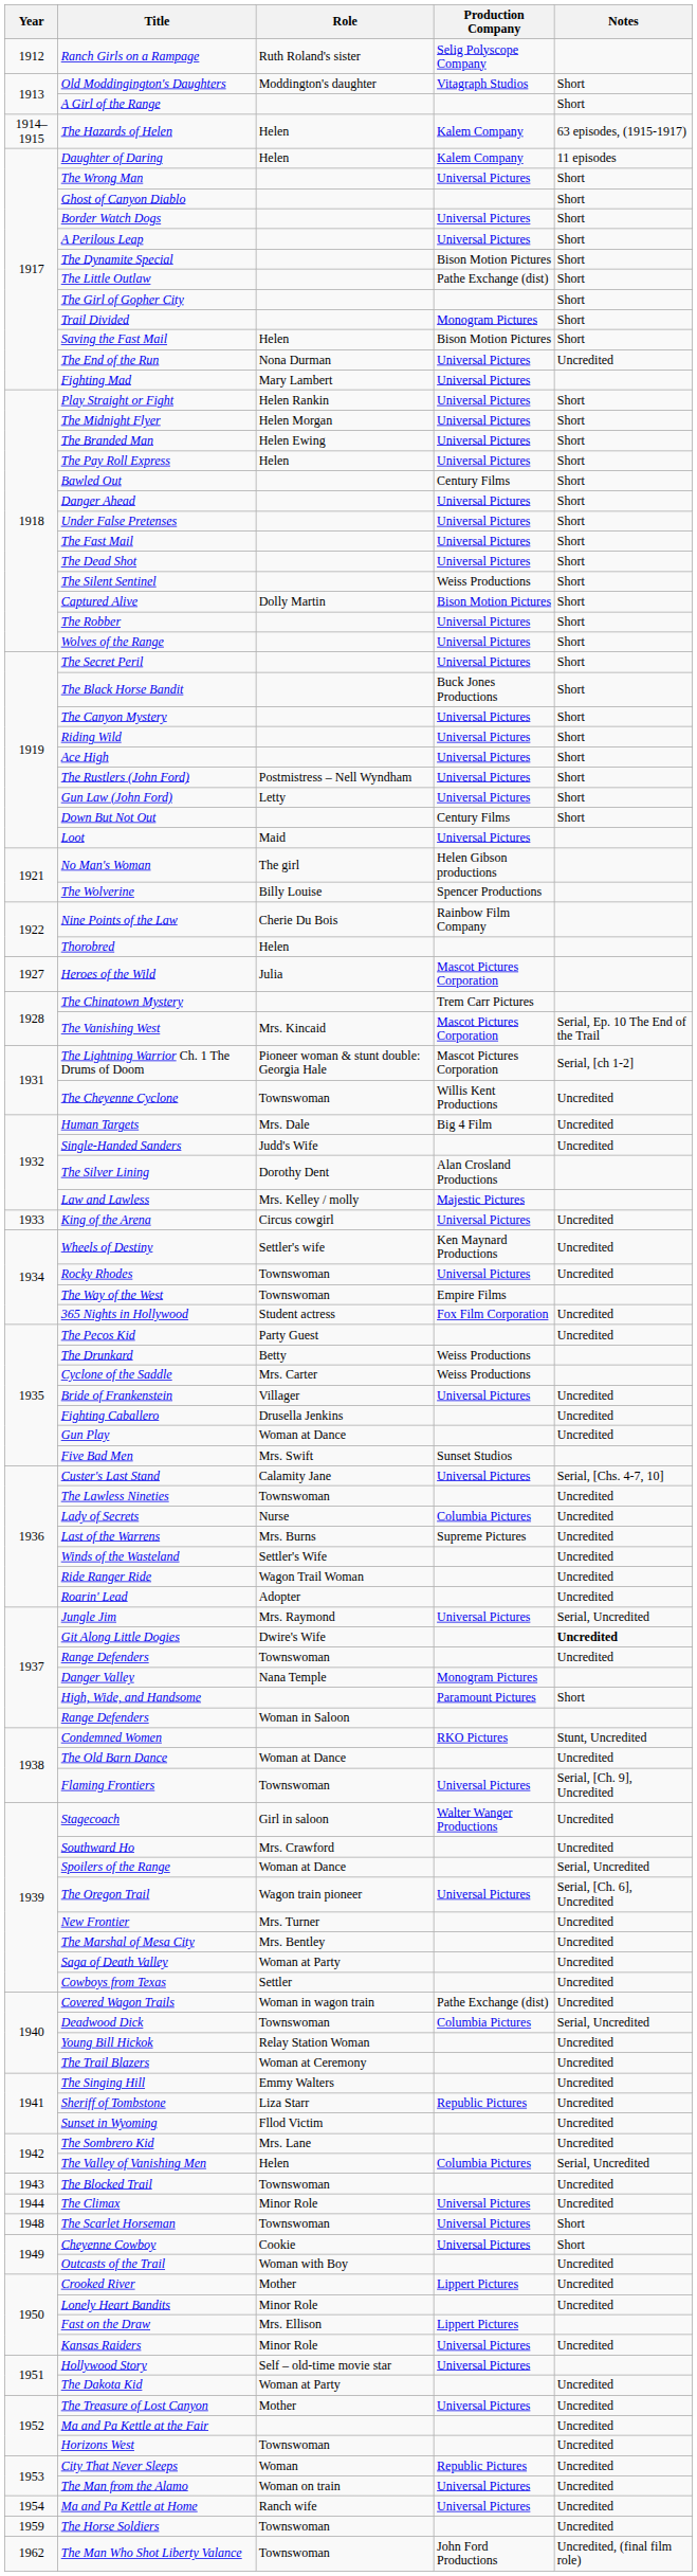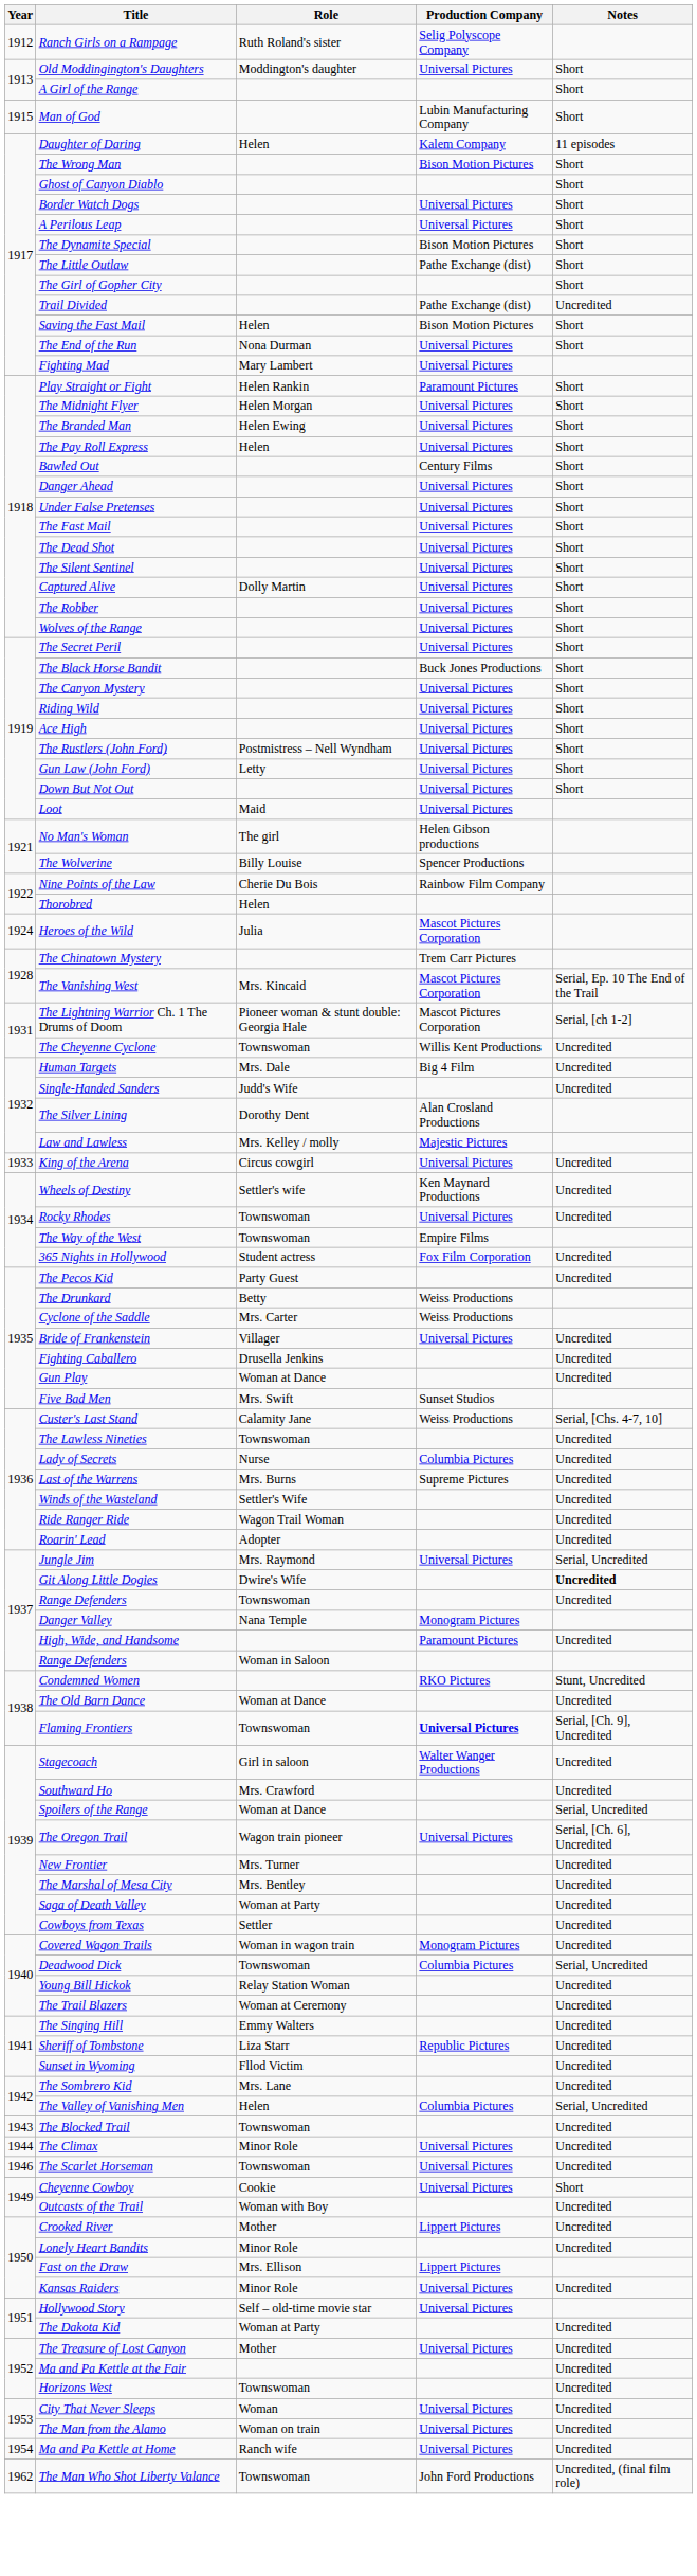 <table class="wikitable">
 <tr>
 <th>Year</th>
 <th>Title</th>
 <th>Role</th>
 <th>Production Company</th>
 <th>Notes</th>
 </tr>
 <tr>
 <td style="text-align:center;">1912</td>
 <td><em><a href='#'>Ranch Girls on a Rampage</a></em></td>
 <td>Ruth Roland's sister</td>
 <td><a href='#'>Selig Polyscope Company</a></td>
 <td></td>
 </tr>
 <tr>
 <td style="text-align:center;" rowspan="2">1913</td>
 <td><em><a href='#'>Old Moddingington's Daughters</a></em></td>
 <td>Moddington's daughter</td>
-<td><a href='#'>Vitagraph Studios</a></td>
+<td><a href='#'>Universal Pictures</a></td>
 <td>Short</td>
 </tr>
 <tr>
 <td><em><a href='#'>A Girl of the Range</a></em></td>
 <td></td>
 <td></td>
 <td>Short</td>
 </tr>
 <tr>
-<td style="text-align:center;">1914–1915</td>
-<td><em><a href='#'>The Hazards of Helen</a></em></td>
-<td>Helen</td>
-<td><a href='#'>Kalem Company</a></td>
-<td>63 episodes, (1915-1917)</td>
+<td style="text-align:center;">1915</td>
+<td><em><a href='#'>Man of God</a></em></td>
+<td></td>
+<td>Lubin Manufacturing Company</td>
+<td>Short</td>
 </tr>
 <tr>
 <td style="text-align:center;" rowspan="12">1917</td>
 <td><em><a href='#'>Daughter of Daring</a></em></td>
 <td>Helen</td>
 <td><a href='#'>Kalem Company</a></td>
 <td>11 episodes</td>
 </tr>
 <tr>
 <td><em><a href='#'>The Wrong Man</a></em></td>
 <td></td>
-<td><a href='#'>Universal Pictures</a></td>
+<td><a href='#'>Bison Motion Pictures</a></td>
 <td>Short</td>
 </tr>
 <tr>
 <td><em><a href='#'>Ghost of Canyon Diablo</a></em></td>
 <td></td>
 <td></td>
 <td>Short</td>
 </tr>
 <tr>
 <td><em><a href='#'>Border Watch Dogs</a></em></td>
 <td></td>
 <td><a href='#'>Universal Pictures</a></td>
 <td>Short</td>
 </tr>
 <tr>
 <td><em><a href='#'>A Perilous Leap</a></em></td>
 <td></td>
 <td><a href='#'>Universal Pictures</a></td>
 <td>Short</td>
 </tr>
 <tr>
 <td><em><a href='#'>The Dynamite Special</a></em></td>
 <td></td>
 <td>Bison Motion Pictures</td>
 <td>Short</td>
 </tr>
 <tr>
 <td><em><a href='#'>The Little Outlaw</a></em></td>
 <td></td>
 <td>Pathe Exchange (dist)</td>
 <td>Short</td>
 </tr>
 <tr>
 <td><em><a href='#'>The Girl of Gopher City</a></em></td>
 <td></td>
 <td></td>
 <td>Short</td>
 </tr>
 <tr>
 <td><em><a href='#'>Trail Divided</a></em></td>
 <td></td>
-<td><a href='#'>Monogram Pictures</a></td>
-<td>Short</td>
+<td>Pathe Exchange (dist)</td>
+<td>Uncredited</td>
 </tr>
 <tr>
 <td><em><a href='#'>Saving the Fast Mail</a></em></td>
 <td>Helen</td>
 <td>Bison Motion Pictures</td>
 <td>Short</td>
 </tr>
 <tr>
 <td><em><a href='#'>The End of the Run</a></em></td>
 <td>Nona Durman</td>
 <td><a href='#'>Universal Pictures</a></td>
-<td>Uncredited</td>
+<td>Short</td>
 </tr>
 <tr>
 <td><em><a href='#'>Fighting Mad</a></em></td>
 <td>Mary Lambert</td>
 <td><a href='#'>Universal Pictures</a></td>
 <td></td>
 </tr>
 <tr>
 <td style="text-align:center;" rowspan="13">1918</td>
 <td><em><a href='#'>Play Straight or Fight</a></em></td>
 <td>Helen Rankin</td>
-<td><a href='#'>Universal Pictures</a></td>
+<td><a href='#'>Paramount Pictures</a></td>
 <td>Short</td>
 </tr>
 <tr>
 <td><em><a href='#'>The Midnight Flyer</a></em></td>
 <td>Helen Morgan</td>
 <td><a href='#'>Universal Pictures</a></td>
 <td>Short</td>
 </tr>
 <tr>
 <td><em><a href='#'>The Branded Man</a></em></td>
 <td>Helen Ewing</td>
 <td><a href='#'>Universal Pictures</a></td>
 <td>Short</td>
 </tr>
 <tr>
 <td><em><a href='#'>The Pay Roll Express</a></em></td>
 <td>Helen</td>
 <td><a href='#'>Universal Pictures</a></td>
 <td>Short</td>
 </tr>
 <tr>
 <td><em><a href='#'>Bawled Out</a></em></td>
 <td></td>
 <td>Century Films</td>
 <td>Short</td>
 </tr>
 <tr>
 <td><em><a href='#'>Danger Ahead</a></em></td>
 <td></td>
 <td><a href='#'>Universal Pictures</a></td>
 <td>Short</td>
 </tr>
 <tr>
 <td><em><a href='#'>Under False Pretenses</a></em></td>
 <td></td>
 <td><a href='#'>Universal Pictures</a></td>
 <td>Short</td>
 </tr>
 <tr>
 <td><em><a href='#'>The Fast Mail</a></em></td>
 <td></td>
 <td><a href='#'>Universal Pictures</a></td>
 <td>Short</td>
 </tr>
 <tr>
 <td><em><a href='#'>The Dead Shot</a></em></td>
 <td></td>
 <td><a href='#'>Universal Pictures</a></td>
 <td>Short</td>
 </tr>
 <tr>
 <td><em><a href='#'>The Silent Sentinel</a></em></td>
 <td></td>
-<td>Weiss Productions</td>
+<td><a href='#'>Universal Pictures</a></td>
 <td>Short</td>
 </tr>
 <tr>
 <td><em><a href='#'>Captured Alive</a></em></td>
 <td>Dolly Martin</td>
-<td><a href='#'>Bison Motion Pictures</a></td>
+<td><a href='#'>Universal Pictures</a></td>
 <td>Short</td>
 </tr>
 <tr>
 <td><em><a href='#'>The Robber</a></em></td>
 <td></td>
 <td><a href='#'>Universal Pictures</a></td>
 <td>Short</td>
 </tr>
 <tr>
 <td><em><a href='#'>Wolves of the Range</a></em></td>
 <td></td>
 <td><a href='#'>Universal Pictures</a></td>
 <td>Short</td>
 </tr>
 <tr>
 <td style="text-align:center;" rowspan="9">1919</td>
 <td><em><a href='#'>The Secret Peril</a></em></td>
 <td></td>
 <td><a href='#'>Universal Pictures</a></td>
 <td>Short</td>
 </tr>
 <tr>
 <td><em><a href='#'>The Black Horse Bandit</a></em></td>
 <td></td>
 <td>Buck Jones Productions</td>
 <td>Short</td>
 </tr>
 <tr>
 <td><em><a href='#'>The Canyon Mystery</a></em></td>
 <td></td>
 <td><a href='#'>Universal Pictures</a></td>
 <td>Short</td>
 </tr>
 <tr>
 <td><em><a href='#'>Riding Wild</a></em></td>
 <td></td>
 <td><a href='#'>Universal Pictures</a></td>
 <td>Short</td>
 </tr>
 <tr>
 <td><em><a href='#'>Ace High</a></em></td>
 <td></td>
 <td><a href='#'>Universal Pictures</a></td>
 <td>Short</td>
 </tr>
 <tr>
 <td><em><a href='#'>The Rustlers (John Ford)</a></em></td>
 <td>Postmistress – Nell Wyndham</td>
 <td><a href='#'>Universal Pictures</a></td>
 <td>Short</td>
 </tr>
 <tr>
 <td><em><a href='#'>Gun Law (John Ford)</a></em></td>
 <td>Letty</td>
 <td><a href='#'>Universal Pictures</a></td>
 <td>Short</td>
 </tr>
 <tr>
 <td><em><a href='#'>Down But Not Out</a></em></td>
 <td></td>
-<td>Century Films</td>
+<td><a href='#'>Universal Pictures</a></td>
 <td>Short</td>
 </tr>
 <tr>
 <td><em><a href='#'>Loot</a></em></td>
 <td>Maid</td>
 <td><a href='#'>Universal Pictures</a></td>
 <td></td>
 </tr>
 <tr>
 <td style="text-align:center;" rowspan="2">1921</td>
 <td><em><a href='#'>No Man's Woman</a></em></td>
 <td>The girl</td>
 <td>Helen Gibson productions</td>
 <td></td>
 </tr>
 <tr>
 <td><em><a href='#'>The Wolverine</a></em></td>
 <td>Billy Louise</td>
 <td>Spencer Productions</td>
 <td></td>
 </tr>
 <tr>
 <td style="text-align:center;" rowspan="2">1922</td>
 <td><em><a href='#'>Nine Points of the Law</a></em></td>
 <td>Cherie Du Bois</td>
 <td>Rainbow Film Company</td>
 <td></td>
 </tr>
 <tr>
 <td><em><a href='#'>Thorobred</a></em></td>
 <td>Helen</td>
 <td></td>
 <td></td>
 </tr>
 <tr>
-<td style="text-align:center;">1927</td>
+<td style="text-align:center;">1924</td>
 <td><em><a href='#'>Heroes of the Wild</a></em></td>
 <td>Julia</td>
 <td><a href='#'>Mascot Pictures Corporation</a></td>
 <td></td>
 </tr>
 <tr>
 <td style="text-align:center;" rowspan="2">1928</td>
 <td><em><a href='#'>The Chinatown Mystery</a></em></td>
 <td></td>
 <td>Trem Carr Pictures</td>
 <td></td>
 </tr>
 <tr>
 <td><em><a href='#'>The Vanishing West</a></em></td>
 <td>Mrs. Kincaid</td>
 <td><a href='#'>Mascot Pictures Corporation</a></td>
 <td>Serial, Ep. 10 The End of the Trail</td>
 </tr>
 <tr>
 <td style="text-align:center;" rowspan="2">1931</td>
 <td><em><a href='#'>The Lightning Warrior</a></em> Ch. 1 The Drums of Doom</td>
 <td>Pioneer woman & stunt double: Georgia Hale</td>
 <td>Mascot Pictures Corporation</td>
 <td>Serial, [ch 1-2]</td>
 </tr>
 <tr>
 <td><em><a href='#'>The Cheyenne Cyclone</a></em></td>
 <td>Townswoman</td>
 <td>Willis Kent Productions</td>
 <td>Uncredited</td>
 </tr>
 <tr>
 <td style="text-align:center;" rowspan="4">1932</td>
 <td><em><a href='#'>Human Targets</a></em></td>
 <td>Mrs. Dale</td>
 <td>Big 4 Film</td>
 <td>Uncredited</td>
 </tr>
 <tr>
 <td><em><a href='#'>Single-Handed Sanders</a></em></td>
 <td>Judd's Wife</td>
 <td></td>
 <td>Uncredited</td>
 </tr>
 <tr>
 <td><em><a href='#'>The Silver Lining</a></em></td>
 <td>Dorothy Dent</td>
 <td>Alan Crosland Productions</td>
 <td></td>
 </tr>
 <tr>
 <td><em><a href='#'>Law and Lawless</a></em></td>
 <td>Mrs. Kelley / molly</td>
 <td><a href='#'>Majestic Pictures</a></td>
 <td></td>
 </tr>
 <tr>
 <td style="text-align:center;">1933</td>
 <td><em><a href='#'>King of the Arena</a></em></td>
 <td>Circus cowgirl</td>
 <td><a href='#'>Universal Pictures</a></td>
 <td>Uncredited</td>
 </tr>
 <tr>
 <td style="text-align:center;" rowspan="4">1934</td>
 <td><em><a href='#'>Wheels of Destiny</a></em></td>
 <td>Settler's wife</td>
 <td>Ken Maynard Productions</td>
 <td>Uncredited</td>
 </tr>
 <tr>
 <td><em><a href='#'>Rocky Rhodes</a></em></td>
 <td>Townswoman</td>
 <td><a href='#'>Universal Pictures</a></td>
 <td>Uncredited</td>
 </tr>
 <tr>
 <td><em><a href='#'>The Way of the West</a></em></td>
 <td>Townswoman</td>
 <td>Empire Films</td>
 <td></td>
 </tr>
 <tr>
 <td><em><a href='#'>365 Nights in Hollywood</a></em></td>
 <td>Student actress</td>
 <td><a href='#'>Fox Film Corporation</a></td>
 <td>Uncredited</td>
 </tr>
 <tr>
 <td style="text-align:center;" rowspan="7">1935</td>
 <td><em><a href='#'>The Pecos Kid</a></em></td>
 <td>Party Guest</td>
 <td></td>
 <td>Uncredited</td>
 </tr>
 <tr>
 <td><em><a href='#'>The Drunkard</a></em></td>
 <td>Betty</td>
 <td>Weiss Productions</td>
 <td></td>
 </tr>
 <tr>
 <td><em><a href='#'>Cyclone of the Saddle</a></em></td>
 <td>Mrs. Carter</td>
 <td>Weiss Productions</td>
 <td></td>
 </tr>
 <tr>
 <td><em><a href='#'>Bride of Frankenstein</a></em></td>
 <td>Villager</td>
 <td><a href='#'>Universal Pictures</a></td>
 <td>Uncredited</td>
 </tr>
 <tr>
 <td><em><a href='#'>Fighting Caballero</a></em></td>
 <td>Drusella Jenkins</td>
 <td></td>
 <td>Uncredited</td>
 </tr>
 <tr>
 <td><em><a href='#'>Gun Play</a></em></td>
 <td>Woman at Dance</td>
 <td></td>
 <td>Uncredited</td>
 </tr>
 <tr>
 <td><em><a href='#'>Five Bad Men</a></em></td>
 <td>Mrs. Swift</td>
 <td>Sunset Studios</td>
 <td></td>
 </tr>
 <tr>
 <td style="text-align:center;" rowspan="7">1936</td>
 <td><em><a href='#'>Custer's Last Stand</a></em></td>
 <td>Calamity Jane</td>
-<td><a href='#'>Universal Pictures</a></td>
+<td>Weiss Productions</td>
 <td>Serial, [Chs. 4-7, 10]</td>
 </tr>
 <tr>
 <td><em><a href='#'>The Lawless Nineties</a></em></td>
 <td>Townswoman</td>
 <td></td>
 <td>Uncredited</td>
 </tr>
 <tr>
 <td><em><a href='#'>Lady of Secrets</a></em></td>
 <td>Nurse</td>
 <td><a href='#'>Columbia Pictures</a></td>
 <td>Uncredited</td>
 </tr>
 <tr>
 <td><em><a href='#'>Last of the Warrens</a></em></td>
 <td>Mrs. Burns</td>
 <td>Supreme Pictures</td>
 <td>Uncredited</td>
 </tr>
 <tr>
 <td><em><a href='#'>Winds of the Wasteland</a></em></td>
 <td>Settler's Wife</td>
 <td></td>
 <td>Uncredited</td>
 </tr>
 <tr>
 <td><em><a href='#'>Ride Ranger Ride</a></em></td>
 <td>Wagon Trail Woman</td>
 <td></td>
 <td>Uncredited</td>
 </tr>
 <tr>
 <td><em><a href='#'>Roarin' Lead</a></em></td>
 <td>Adopter</td>
 <td></td>
 <td>Uncredited</td>
 </tr>
 <tr>
 <td style="text-align:center;" rowspan="6">1937</td>
 <td><em><a href='#'>Jungle Jim</a></em></td>
 <td>Mrs. Raymond</td>
 <td><a href='#'>Universal Pictures</a></td>
 <td>Serial, Uncredited</td>
 </tr>
 <tr>
 <td><em><a href='#'>Git Along Little Dogies</a></em></td>
 <td>Dwire's Wife</td>
 <td></td>
 <td><strong>Uncredited</strong></td>
 </tr>
 <tr>
 <td><em><a href='#'>Range Defenders</a></em></td>
 <td>Townswoman</td>
 <td></td>
 <td>Uncredited</td>
 </tr>
 <tr>
 <td><em><a href='#'>Danger Valley</a></em></td>
 <td>Nana Temple</td>
 <td><a href='#'>Monogram Pictures</a></td>
 <td></td>
 </tr>
 <tr>
 <td><em><a href='#'>High, Wide, and Handsome</a></em></td>
 <td></td>
 <td><a href='#'>Paramount Pictures</a></td>
-<td>Short</td>
+<td>Uncredited</td>
 </tr>
 <tr>
 <td><em><a href='#'>Range Defenders</a></em></td>
 <td>Woman in Saloon</td>
 <td></td>
 <td></td>
 </tr>
 <tr>
 <td style="text-align:center;" rowspan="3">1938</td>
 <td><em><a href='#'>Condemned Women</a></em></td>
 <td></td>
 <td><a href='#'>RKO Pictures</a></td>
 <td>Stunt, Uncredited</td>
 </tr>
 <tr>
 <td><em><a href='#'>The Old Barn Dance</a></em></td>
 <td>Woman at Dance</td>
 <td></td>
 <td>Uncredited</td>
 </tr>
 <tr>
 <td><em><a href='#'>Flaming Frontiers</a></em></td>
 <td>Townswoman</td>
-<td><a href='#'>Universal Pictures</a></td>
+<td><strong><a href='#'>Universal Pictures</a></strong></td>
 <td>Serial, [Ch. 9], Uncredited</td>
 </tr>
 <tr>
 <td style="text-align:center;" rowspan="8">1939</td>
 <td><em><a href='#'>Stagecoach</a></em></td>
 <td>Girl in saloon</td>
 <td><a href='#'>Walter Wanger Productions</a></td>
 <td>Uncredited</td>
 </tr>
 <tr>
 <td><em><a href='#'>Southward Ho</a></em></td>
 <td>Mrs. Crawford</td>
 <td></td>
 <td>Uncredited</td>
 </tr>
 <tr>
 <td><em><a href='#'>Spoilers of the Range</a></em></td>
 <td>Woman at Dance</td>
 <td></td>
 <td>Serial, Uncredited</td>
 </tr>
 <tr>
 <td><em><a href='#'>The Oregon Trail</a></em></td>
 <td>Wagon train pioneer</td>
 <td><a href='#'>Universal Pictures</a></td>
 <td>Serial, [Ch. 6], Uncredited</td>
 </tr>
 <tr>
 <td><em><a href='#'>New Frontier</a></em></td>
 <td>Mrs. Turner</td>
 <td></td>
 <td>Uncredited</td>
 </tr>
 <tr>
 <td><em><a href='#'>The Marshal of Mesa City</a></em></td>
 <td>Mrs. Bentley</td>
 <td></td>
 <td>Uncredited</td>
 </tr>
 <tr>
 <td><em><a href='#'>Saga of Death Valley</a></em></td>
 <td>Woman at Party</td>
 <td></td>
 <td>Uncredited</td>
 </tr>
 <tr>
 <td><em><a href='#'>Cowboys from Texas</a></em></td>
 <td>Settler</td>
 <td></td>
 <td>Uncredited</td>
 </tr>
 <tr>
 <td style="text-align:center;" rowspan="4">1940</td>
 <td><em><a href='#'>Covered Wagon Trails</a></em></td>
 <td>Woman in wagon train</td>
-<td>Pathe Exchange (dist)</td>
+<td><a href='#'>Monogram Pictures</a></td>
 <td>Uncredited</td>
 </tr>
 <tr>
 <td><em><a href='#'>Deadwood Dick</a></em></td>
 <td>Townswoman</td>
 <td><a href='#'>Columbia Pictures</a></td>
 <td>Serial, Uncredited</td>
 </tr>
 <tr>
 <td><em><a href='#'>Young Bill Hickok</a></em></td>
 <td>Relay Station Woman</td>
 <td></td>
 <td>Uncredited</td>
 </tr>
 <tr>
 <td><em><a href='#'>The Trail Blazers</a></em></td>
 <td>Woman at Ceremony</td>
 <td></td>
 <td>Uncredited</td>
 </tr>
 <tr>
 <td style="text-align:center;" rowspan="3">1941</td>
 <td><em><a href='#'>The Singing Hill</a></em></td>
 <td>Emmy Walters</td>
 <td></td>
 <td>Uncredited</td>
 </tr>
 <tr>
 <td><em><a href='#'>Sheriff of Tombstone</a></em></td>
 <td>Liza Starr</td>
 <td><a href='#'>Republic Pictures</a></td>
 <td>Uncredited</td>
 </tr>
 <tr>
 <td><em><a href='#'>Sunset in Wyoming</a></em></td>
 <td>Fllod Victim</td>
 <td></td>
 <td>Uncredited</td>
 </tr>
 <tr>
 <td style="text-align:center;" rowspan="2">1942</td>
 <td><em><a href='#'>The Sombrero Kid</a></em></td>
 <td>Mrs. Lane</td>
 <td></td>
 <td>Uncredited</td>
 </tr>
 <tr>
 <td><em><a href='#'>The Valley of Vanishing Men</a></em></td>
 <td>Helen</td>
 <td><a href='#'>Columbia Pictures</a></td>
 <td>Serial, Uncredited</td>
 </tr>
 <tr>
 <td style="text-align:center;">1943</td>
 <td><em><a href='#'>The Blocked Trail</a></em></td>
 <td>Townswoman</td>
 <td></td>
 <td>Uncredited</td>
 </tr>
 <tr>
 <td style="text-align:center;">1944</td>
 <td><em><a href='#'>The Climax</a></em></td>
 <td>Minor Role</td>
 <td><a href='#'>Universal Pictures</a></td>
 <td>Uncredited</td>
 </tr>
 <tr>
-<td style="text-align:center;">1948</td>
+<td style="text-align:center;">1946</td>
 <td><em><a href='#'>The Scarlet Horseman</a></em></td>
 <td>Townswoman</td>
 <td><a href='#'>Universal Pictures</a></td>
-<td>Short</td>
+<td>Uncredited</td>
 </tr>
 <tr>
 <td style="text-align:center;" rowspan="2">1949</td>
 <td><em><a href='#'>Cheyenne Cowboy</a></em></td>
 <td>Cookie</td>
 <td><a href='#'>Universal Pictures</a></td>
 <td>Short</td>
 </tr>
 <tr>
 <td><em><a href='#'>Outcasts of the Trail</a></em></td>
 <td>Woman with Boy</td>
 <td></td>
 <td>Uncredited</td>
 </tr>
 <tr>
 <td style="text-align:center;" rowspan="4">1950</td>
 <td><em><a href='#'>Crooked River</a></em></td>
 <td>Mother</td>
 <td><a href='#'>Lippert Pictures</a></td>
 <td>Uncredited</td>
 </tr>
 <tr>
 <td><em><a href='#'>Lonely Heart Bandits</a></em></td>
 <td>Minor Role</td>
 <td></td>
 <td>Uncredited</td>
 </tr>
 <tr>
 <td><em><a href='#'>Fast on the Draw</a></em></td>
 <td>Mrs. Ellison</td>
 <td><a href='#'>Lippert Pictures</a></td>
 <td></td>
 </tr>
 <tr>
 <td><em><a href='#'>Kansas Raiders</a></em></td>
 <td>Minor Role</td>
 <td><a href='#'>Universal Pictures</a></td>
 <td>Uncredited</td>
 </tr>
 <tr>
 <td style="text-align:center;" rowspan="2">1951</td>
 <td><em><a href='#'>Hollywood Story</a></em></td>
 <td>Self – old-time movie star</td>
 <td><a href='#'>Universal Pictures</a></td>
 <td></td>
 </tr>
 <tr>
 <td><em><a href='#'>The Dakota Kid</a></em></td>
 <td>Woman at Party</td>
 <td></td>
 <td>Uncredited</td>
 </tr>
 <tr>
 <td style="text-align:center;" rowspan="3">1952</td>
 <td><em><a href='#'>The Treasure of Lost Canyon</a></em></td>
 <td>Mother</td>
 <td><a href='#'>Universal Pictures</a></td>
 <td>Uncredited</td>
 </tr>
 <tr>
 <td><em><a href='#'>Ma and Pa Kettle at the Fair</a></em></td>
 <td></td>
 <td></td>
 <td>Uncredited</td>
 </tr>
 <tr>
 <td><em><a href='#'>Horizons West</a></em></td>
 <td>Townswoman</td>
 <td></td>
 <td>Uncredited</td>
 </tr>
 <tr>
 <td style="text-align:center;" rowspan="2">1953</td>
 <td><em><a href='#'>City That Never Sleeps</a></em></td>
 <td>Woman</td>
-<td><a href='#'>Republic Pictures</a></td>
+<td><a href='#'>Universal Pictures</a></td>
 <td>Uncredited</td>
 </tr>
 <tr>
 <td><em><a href='#'>The Man from the Alamo</a></em></td>
 <td>Woman on train</td>
 <td><a href='#'>Universal Pictures</a></td>
 <td>Uncredited</td>
 </tr>
 <tr>
 <td style="text-align:center;">1954</td>
 <td><em><a href='#'>Ma and Pa Kettle at Home</a></em></td>
 <td>Ranch wife</td>
 <td><a href='#'>Universal Pictures</a></td>
 <td>Uncredited</td>
 </tr>
 <tr>
-<td style="text-align:center;">1959</td>
-<td><em><a href='#'>The Horse Soldiers</a></em></td>
-<td>Townswoman</td>
-<td></td>
-<td>Uncredited</td>
-</tr>
-<tr>
 <td style="text-align:center;">1962</td>
 <td><em><a href='#'>The Man Who Shot Liberty Valance</a></em></td>
 <td>Townswoman</td>
 <td>John Ford Productions</td>
 <td>Uncredited, (final film role)</td>
 </tr>
 </table>
